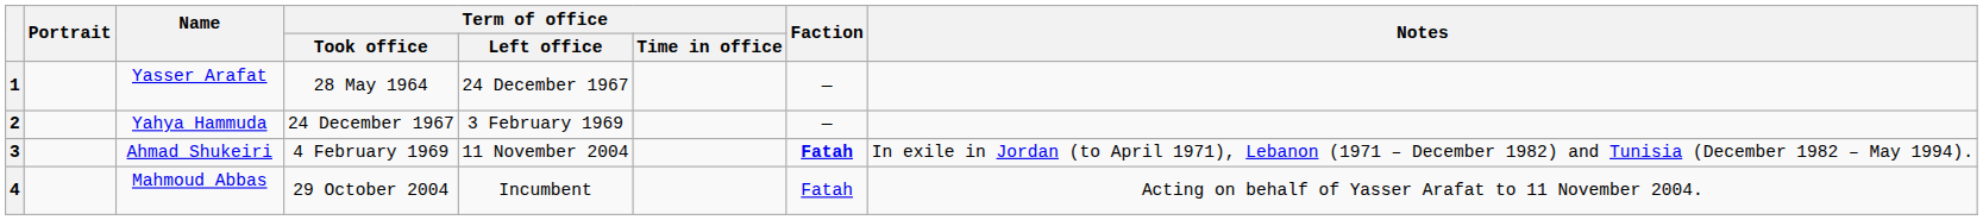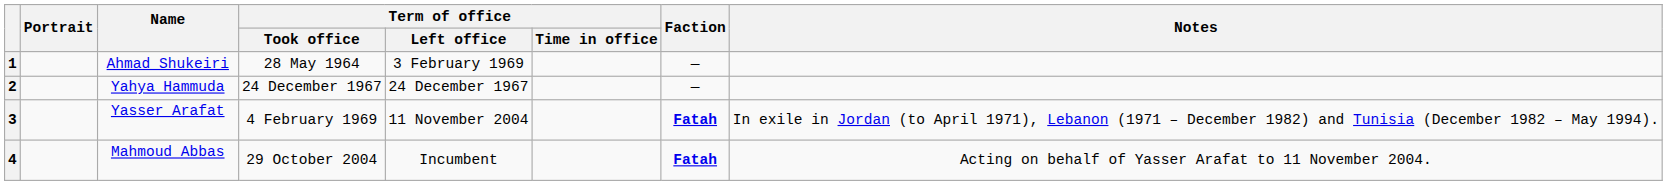 <table class="wikitable" style="text-align:center">
 <tr>
 <th rowspan=2></th>
 <th rowspan=2>Portrait</th>
 <th rowspan=2 width=120>Name<br><br></th>
 <th colspan=3>Term of office</th>
 <th rowspan=2>Faction</th>
 <th rowspan=2>Notes</th>
 </tr>
 <tr>
 <th>Took office</th>
 <th>Left office</th>
 <th>Time in office</th>
 </tr>
 <tr>
 <th>1</th>
 <td></td>
-<td><a href='#'>Yasser Arafat</a><br><br></td>
+<td><a href='#'>Ahmad Shukeiri</a><br></td>
 <td>28 May 1964</td>
-<td>24 December 1967</td>
+<td>3 February 1969</td>
 <td></td>
 <td>—</td>
 <td></td>
 </tr>
 <tr>
 <th>2</th>
 <td></td>
 <td><a href='#'>Yahya Hammuda</a><br></td>
 <td>24 December 1967</td>
-<td>3 February 1969</td>
+<td>24 December 1967</td>
 <td></td>
 <td>—</td>
 <td></td>
 </tr>
 <tr>
 <th>3</th>
 <td></td>
-<td><a href='#'>Ahmad Shukeiri</a><br></td>
+<td><a href='#'>Yasser Arafat</a><br><br></td>
 <td>4 February 1969</td>
 <td>11 November 2004<br></td>
 <td></td>
 <td><strong><a href='#'>Fatah</a></strong></td>
 <td>In exile in <a href='#'>Jordan</a> (to April 1971), <a href='#'>Lebanon</a> (1971 – December 1982) and <a href='#'>Tunisia</a> (December 1982 – May 1994).</td>
 </tr>
 <tr>
 <th>4</th>
 <td></td>
 <td><a href='#'>Mahmoud Abbas</a><br><br></td>
 <td>29 October 2004</td>
 <td>Incumbent</td>
 <td></td>
-<td><a href='#'>Fatah</a></td>
+<td><strong><a href='#'>Fatah</a></strong></td>
 <td>Acting on behalf of Yasser Arafat to 11 November 2004.</td>
 </tr>
 </table>
